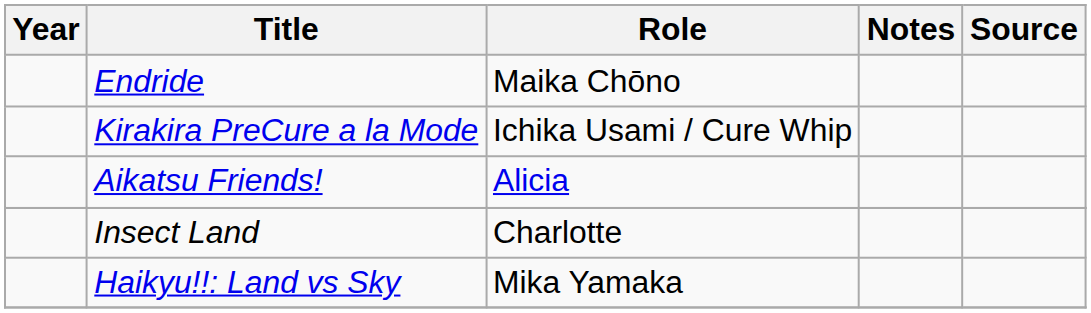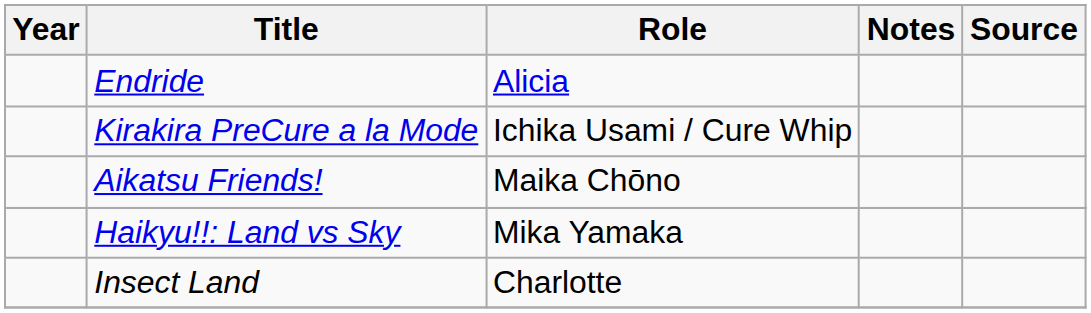 <table class="wikitable sortable plainrowheaders">
 <tr>
 <th>Year</th>
 <th>Title</th>
 <th>Role</th>
 <th class="unsortable">Notes</th>
 <th class="unsortable">Source</th>
 </tr>
 <tr>
 <td></td>
 <td><em><a href='#'>Endride</a></em></td>
-<td>Maika Chōno</td>
+<td><a href='#'>Alicia</a></td>
 <td></td>
 <td></td>
 </tr>
 <tr>
 <td></td>
 <td><em><a href='#'>Kirakira PreCure a la Mode</a></em></td>
 <td>Ichika Usami / Cure Whip</td>
 <td></td>
 <td></td>
 </tr>
 <tr>
 <td></td>
 <td><em><a href='#'>Aikatsu Friends!</a></em></td>
-<td><a href='#'>Alicia</a></td>
+<td>Maika Chōno</td>
 <td></td>
 <td></td>
 </tr>
 <tr>
+</tr>
+<tr>
+<td></td>
+<td><em><a href='#'>Haikyu!!: Land vs Sky</a></em></td>
+<td>Mika Yamaka</td>
+<td></td>
+<td></td>
 </tr>
 <tr>
 <td></td>
 <td><em>Insect Land</em></td>
 <td>Charlotte</td>
 <td></td>
 <td></td>
 </tr>
 <tr>
-<td></td>
-<td><em><a href='#'>Haikyu!!: Land vs Sky</a></em></td>
-<td>Mika Yamaka</td>
-<td></td>
-<td></td>
-</tr>
-<tr>
 </tr>
 </table>
